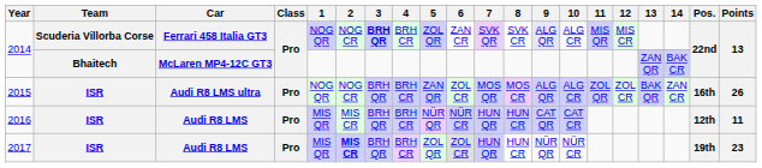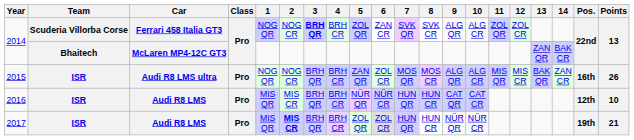 <table class="wikitable" border="1" style="text-align:center; font-size:85%;">
 <tr>
 <th>Year</th>
 <th>Team</th>
 <th>Car</th>
 <th>Class</th>
 <th>1</th>
 <th>2</th>
 <th>3</th>
 <th>4</th>
 <th>5</th>
 <th>6</th>
 <th>7</th>
 <th>8</th>
 <th>9</th>
 <th>10</th>
 <th>11</th>
 <th>12</th>
 <th>13</th>
 <th>14</th>
 <th>Pos.</th>
 <th>Points</th>
 </tr>
 <tr>
 <td rowspan=2><a href='#'>2014</a></td>
 <th nowrap>Scuderia Villorba Corse</th>
 <th nowrap><a href='#'>Ferrari 458 Italia GT3</a></th>
 <th rowspan=2>Pro</th>
 <td style="background:#CFCFFF;"><a href='#'>NOG<br>QR</a><br></td>
 <td style="background:#DFFFDF;"><a href='#'>NOG<br>CR</a><br></td>
 <td style="background:#CFCFFF;"><strong><a href='#'>BRH<br>QR</a><br></strong></td>
 <td style="background:#DFFFDF;"><a href='#'>BRH<br>CR</a><br></td>
 <td style="background:#CFCFFF;"><a href='#'>ZOL<br>QR</a><br></td>
 <td style="background:#FFFFFF;"><a href='#'>ZAN<br>CR</a><br></td>
 <td style="background:#EFCFFF;"><a href='#'>SVK<br>QR</a><br></td>
 <td style="background:#FFFFFF;"><a href='#'>SVK<br>CR</a><br></td>
-<td style="background: lavender;"><a href='#'>ALG<br>QR</a></td>
+<td><a href='#'>ALG<br>QR</a></td>
 <td><a href='#'>ALG<br>CR</a></td>
-<td style="background:#CFCFFF;"><a href='#'>MIS<br>QR</a><br></td>
-<td style="background:#DFFFDF;"><a href='#'>MIS<br>CR</a><br></td>
+<td style="background:#CFCFFF;"><a href='#'>ZOL<br>QR</a><br></td>
+<td style="background:#DFFFDF;"><a href='#'>ZOL<br>CR</a><br></td>
 <td></td>
 <td></td>
 <th rowspan=2>22nd</th>
 <th rowspan=2>13</th>
 </tr>
 <tr>
 <th nowrap>Bhaitech</th>
 <th nowrap><a href='#'>McLaren MP4-12C GT3</a></th>
 <td></td>
 <td></td>
 <td></td>
 <td></td>
 <td></td>
 <td></td>
 <td></td>
 <td></td>
 <td></td>
 <td></td>
 <td></td>
 <td></td>
 <td style="background:#CFCFFF;"><a href='#'>ZAN<br>QR</a><br></td>
 <td style="background:#CFCFFF;"><a href='#'>BAK<br>CR</a><br></td>
 </tr>
 <tr>
 <td><a href='#'>2015</a></td>
 <th nowrap><a href='#'>ISR</a></th>
 <th nowrap><a href='#'>Audi R8 LMS ultra</a></th>
 <th>Pro</th>
 <td style="background:#DFFFDF;"><a href='#'>NOG<br>QR</a><br></td>
 <td style="background:#DFFFDF;"><a href='#'>NOG<br>CR</a><br></td>
 <td style="background:#CFCFFF;"><a href='#'>BRH<br>QR</a><br></td>
 <td style="background:#CFCFFF;"><a href='#'>BRH<br>CR</a><br></td>
 <td style="background:#CFCFFF;"><a href='#'>ZAN<br>QR</a><br></td>
 <td style="background:#DFFFDF;"><a href='#'>ZOL<br>CR</a><br></td>
 <td style="background:#CFCFFF;"><a href='#'>MOS<br>QR</a><br></td>
 <td style="background:#EFCFFF;"><a href='#'>MOS<br>CR</a><br></td>
 <td style="background:#CFCFFF;"><a href='#'>ALG<br>QR</a><br></td>
 <td style="background:#CFCFFF;"><a href='#'>ALG<br>CR</a><br></td>
-<td style="background:#CFCFFF;"><a href='#'>ZOL<br>QR</a><br></td>
-<td style="background:#DFFFDF;"><a href='#'>ZOL<br>CR</a><br></td>
+<td style="background:#CFCFFF;"><a href='#'>MIS<br>QR</a><br></td>
+<td style="background:#DFFFDF;"><a href='#'>MIS<br>CR</a><br></td>
 <td style="background:#CFCFFF;"><a href='#'>BAK<br>QR</a><br></td>
 <td style="background:#DFFFDF;"><a href='#'>ZAN<br>CR</a><br></td>
 <th>16th</th>
 <th>26</th>
 </tr>
 <tr>
 <td><a href='#'>2016</a></td>
 <th nowrap><a href='#'>ISR</a></th>
 <th nowrap><a href='#'>Audi R8 LMS</a></th>
 <th>Pro</th>
 <td style="background:#CFCFFF;"><a href='#'>MIS<br>QR</a><br></td>
 <td style="background:#DFFFDF;"><a href='#'>MIS<br>CR</a><br></td>
 <td style="background:#CFCFFF;"><a href='#'>BRH<br>QR</a><br></td>
 <td style="background:#CFCFFF;"><a href='#'>BRH<br>CR</a><br></td>
 <td style="background:#EFCFFF;"><a href='#'>NÜR<br>QR</a><br></td>
 <td style="background:#CFCFFF;"><a href='#'>NÜR<br>CR</a><br></td>
 <td style="background:#CFCFFF;"><a href='#'>HUN<br>QR</a><br></td>
 <td style="background:#CFCFFF;"><a href='#'>HUN<br>CR</a><br></td>
 <td style="background:#CFCFFF;"><a href='#'>CAT<br>QR</a><br></td>
 <td style="background:#CFCFFF;"><a href='#'>CAT<br>CR</a><br></td>
 <td></td>
 <td></td>
 <td></td>
 <td></td>
 <th>12th</th>
-<th>11</th>
+<th>10</th>
 </tr>
 <tr>
 <td><a href='#'>2017</a></td>
 <th nowrap><a href='#'>ISR</a></th>
 <th nowrap><a href='#'>Audi R8 LMS</a></th>
 <th>Pro</th>
 <td style="background:#CFCFFF;"><a href='#'>MIS<br>QR</a><br></td>
 <td style="background:#CFCFFF;"><strong><a href='#'>MIS<br>CR</a><br></strong></td>
 <td style="background:#CFCFFF;"><a href='#'>BRH<br>QR</a><br></td>
 <td style="background:#EFCFFF;"><a href='#'>BRH<br>CR</a><br></td>
 <td style="background:#DFFFDF;"><a href='#'>ZOL<br>QR</a><br></td>
 <td style="background:#DFDFDF;"><a href='#'>ZOL<br>CR</a><br></td>
 <td style="background:#CFCFFF;"><a href='#'>HUN<br>QR</a><br></td>
 <td style="background:#FFFFFF;"><a href='#'>HUN<br>CR</a><br></td>
 <td><a href='#'>NÜR<br>QR</a></td>
 <td><a href='#'>NÜR<br>CR</a></td>
 <td></td>
 <td></td>
 <td></td>
 <td></td>
 <th>19th</th>
-<th>23</th>
+<th>21</th>
 </tr>
 </table>
